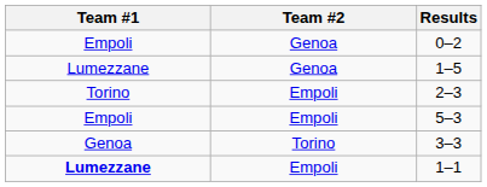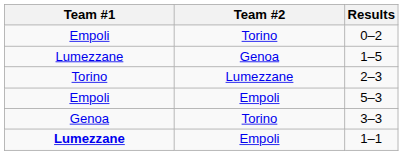 <table class="wikitable" style="text-align:center">
 <tr>
 <th width=200>Team #1</th>
 <th width=200>Team #2</th>
 <th width=50>Results</th>
 </tr>
 <tr>
 <td><a href='#'>Empoli</a></td>
-<td><a href='#'>Genoa</a></td>
+<td><a href='#'>Torino</a></td>
 <td>0–2</td>
 </tr>
 <tr>
 <td><a href='#'>Lumezzane</a></td>
 <td><a href='#'>Genoa</a></td>
 <td>1–5</td>
 </tr>
 <tr>
 <td><a href='#'>Torino</a></td>
-<td><a href='#'>Empoli</a></td>
+<td><a href='#'>Lumezzane</a></td>
 <td>2–3</td>
 </tr>
 <tr>
 <td><a href='#'>Empoli</a></td>
 <td><a href='#'>Empoli</a></td>
 <td>5–3</td>
 </tr>
 <tr>
 <td><a href='#'>Genoa</a></td>
 <td><a href='#'>Torino</a></td>
 <td>3–3</td>
 </tr>
 <tr>
 <td><strong><a href='#'>Lumezzane</a></strong></td>
 <td><a href='#'>Empoli</a></td>
 <td>1–1</td>
 </tr>
 </table>
